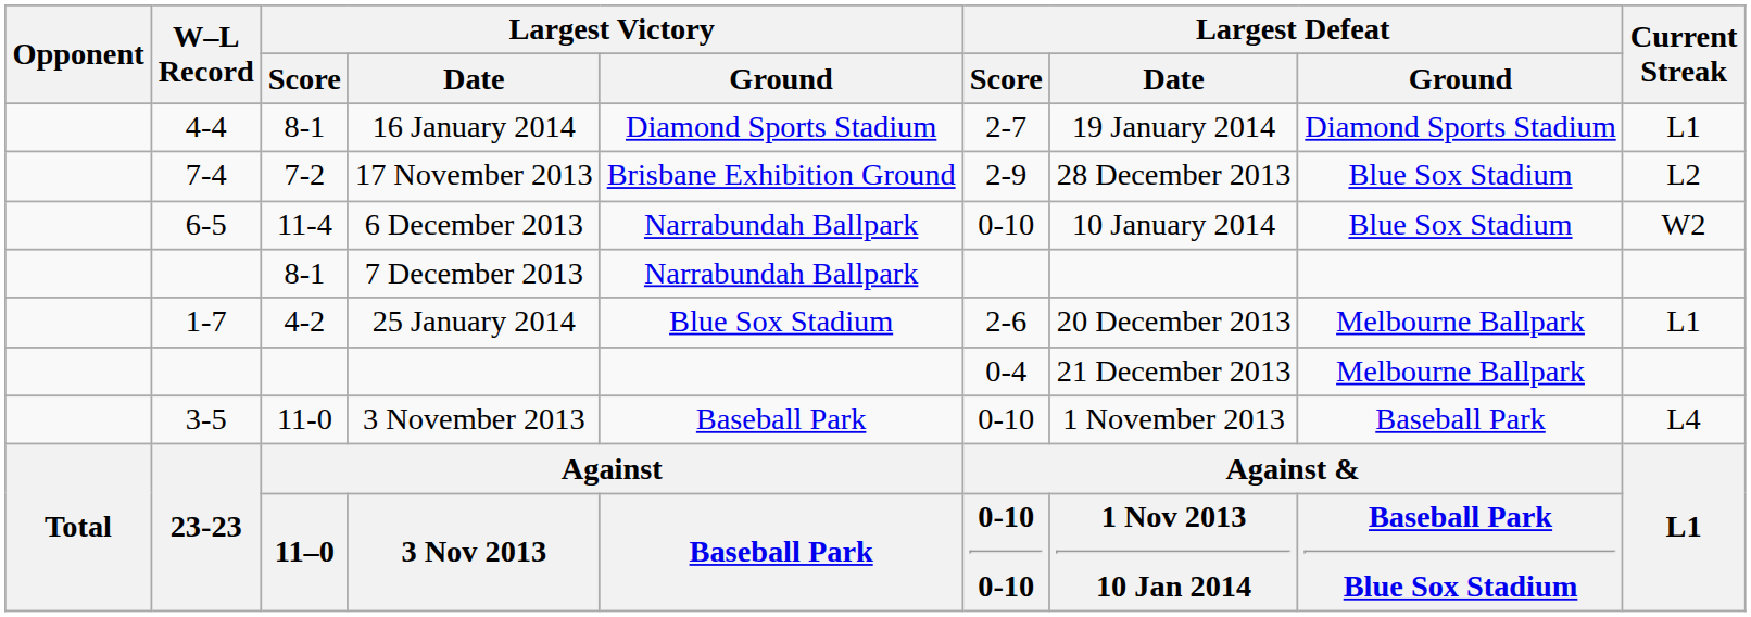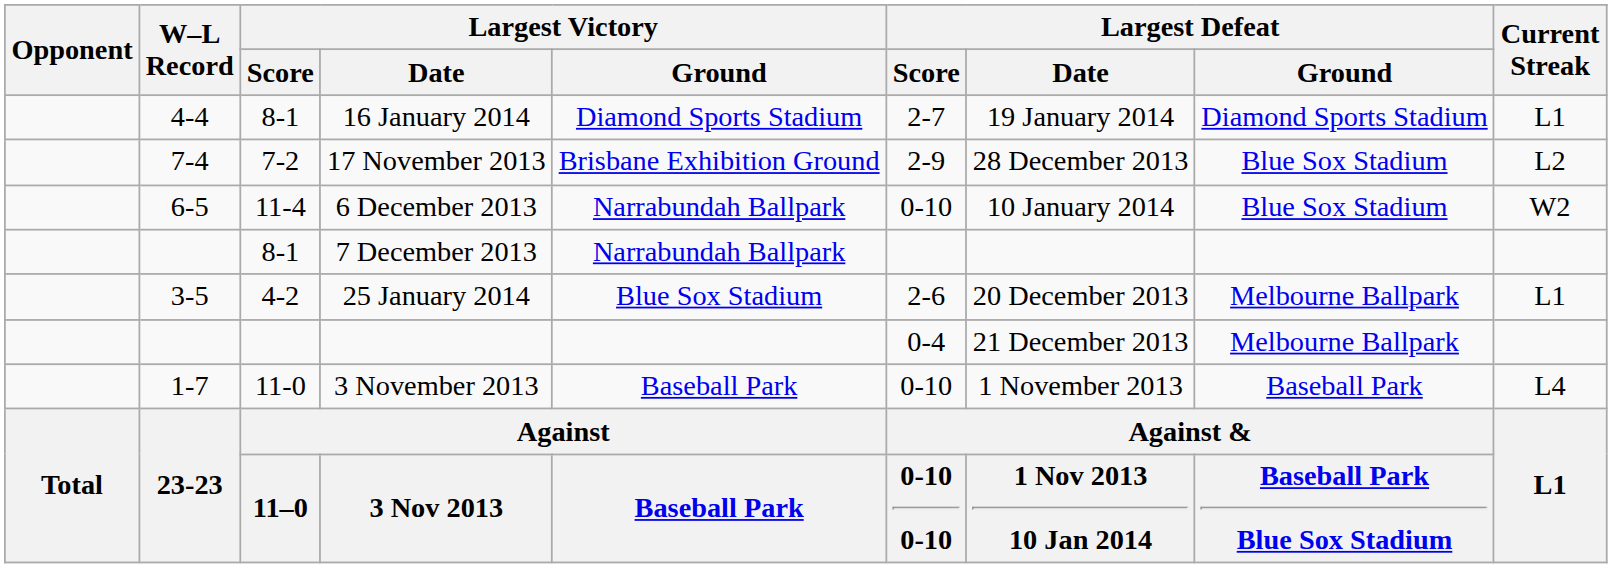 <table class="wikitable" style="text-align:center">
 <tr>
 <th rowspan=2>Opponent</th>
 <th rowspan=2>W–L<br>Record</th>
 <th colspan=3>Largest Victory</th>
 <th colspan=3>Largest Defeat</th>
 <th rowspan=2>Current<br>Streak</th>
 </tr>
 <tr>
 <th>Score</th>
 <th>Date</th>
 <th>Ground</th>
 <th>Score</th>
 <th>Date</th>
 <th>Ground</th>
 </tr>
 <tr>
 <td align=left></td>
 <td>4-4</td>
 <td>8-1</td>
 <td>16 January 2014</td>
 <td><a href='#'>Diamond Sports Stadium</a></td>
 <td>2-7</td>
 <td>19 January 2014</td>
 <td><a href='#'>Diamond Sports Stadium</a></td>
 <td>L1</td>
 </tr>
 <tr>
 <td align=left></td>
 <td>7-4</td>
 <td>7-2</td>
 <td>17 November 2013</td>
 <td><a href='#'>Brisbane Exhibition Ground</a></td>
 <td>2-9</td>
 <td>28 December 2013</td>
 <td><a href='#'>Blue Sox Stadium</a></td>
 <td>L2</td>
 </tr>
 <tr>
 <td align=left></td>
 <td>6-5</td>
 <td>11-4</td>
 <td>6 December 2013</td>
 <td><a href='#'>Narrabundah Ballpark</a></td>
 <td>0-10</td>
 <td>10 January 2014</td>
 <td><a href='#'>Blue Sox Stadium</a></td>
 <td>W2</td>
 </tr>
 <tr>
 <td></td>
 <td></td>
 <td>8-1</td>
 <td>7 December 2013</td>
 <td><a href='#'>Narrabundah Ballpark</a></td>
 <td></td>
 <td></td>
 <td></td>
 <td></td>
 </tr>
 <tr>
 <td align=left></td>
-<td>1-7</td>
+<td>3-5</td>
 <td>4-2</td>
 <td>25 January 2014</td>
 <td><a href='#'>Blue Sox Stadium</a></td>
 <td>2-6</td>
 <td>20 December 2013</td>
 <td><a href='#'>Melbourne Ballpark</a></td>
 <td>L1</td>
 </tr>
 <tr>
 <td></td>
 <td></td>
 <td></td>
 <td></td>
 <td></td>
 <td>0-4</td>
 <td>21 December 2013</td>
 <td><a href='#'>Melbourne Ballpark</a></td>
 <td></td>
 </tr>
 <tr>
 <td align=left></td>
-<td>3-5</td>
+<td>1-7</td>
 <td>11-0</td>
 <td>3 November 2013</td>
 <td><a href='#'>Baseball Park</a></td>
 <td>0-10</td>
 <td>1 November 2013</td>
 <td><a href='#'>Baseball Park</a></td>
 <td>L4</td>
 </tr>
 <tr>
 <th rowspan=2 align=left>Total</th>
 <th rowspan=2>23-23</th>
 <th colspan=3>Against </th>
 <th colspan=3>Against  & </th>
 <th rowspan=2>L1</th>
 </tr>
 <tr>
 <th>11–0</th>
 <th>3 Nov 2013</th>
 <th><a href='#'>Baseball Park</a></th>
 <th>0-10<hr>0-10</th>
 <th>1 Nov 2013<hr>10 Jan 2014</th>
 <th><a href='#'>Baseball Park</a><hr><a href='#'>Blue Sox Stadium</a></th>
 </tr>
 </table>
